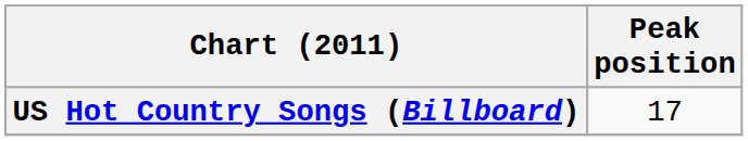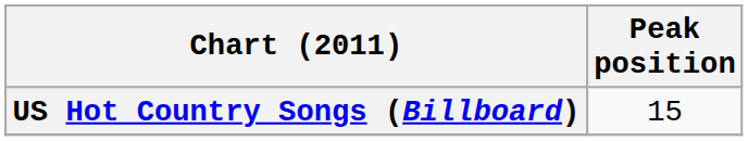 <table class="wikitable sortable plainrowheaders" style="text-align:center">
 <tr>
 <th scope="col">Chart (2011)</th>
 <th scope="col">Peak<br>position</th>
 </tr>
 <tr>
 <th scope="row">US <a href='#'>Hot Country Songs</a> (<em><a href='#'>Billboard</a></em>)</th>
-<td>17</td>
+<td>15</td>
 </tr>
 <tr>
 </tr>
 </table>
